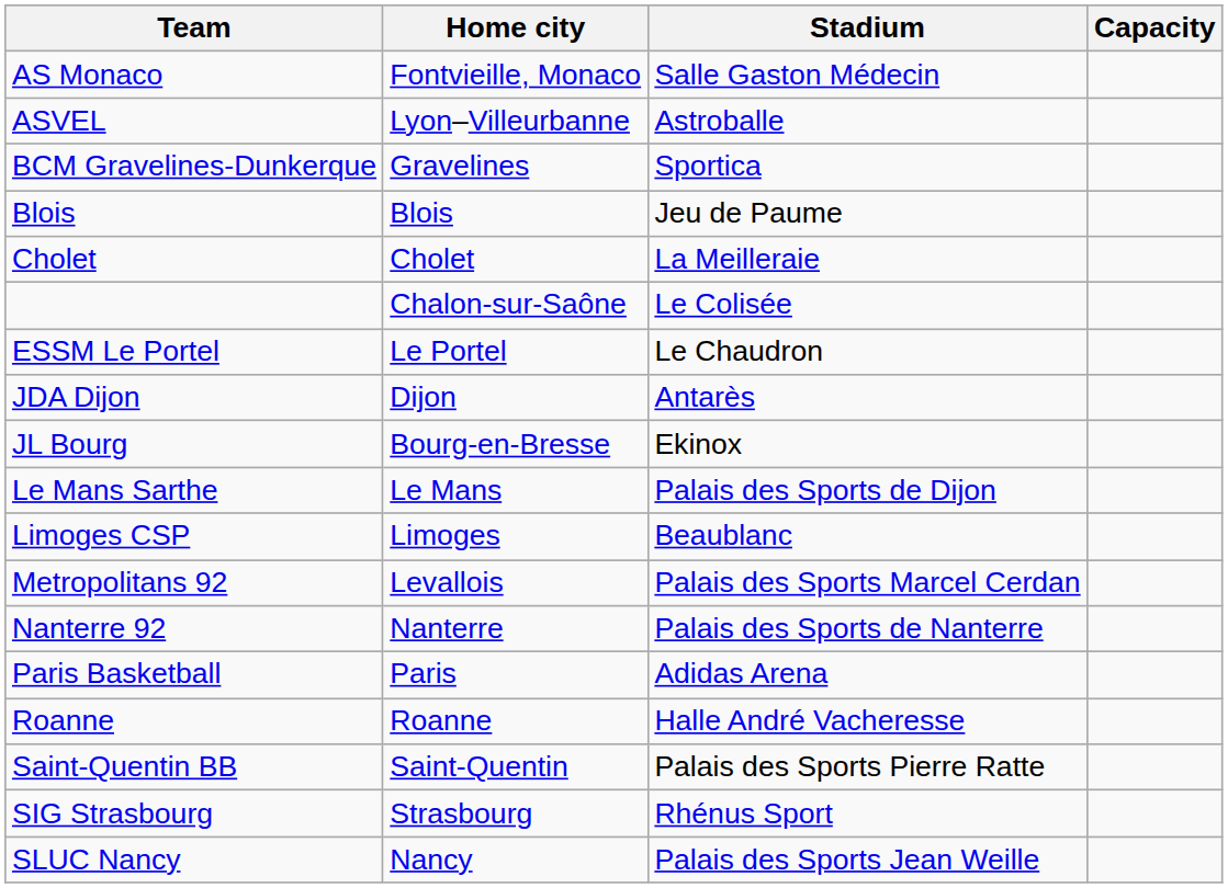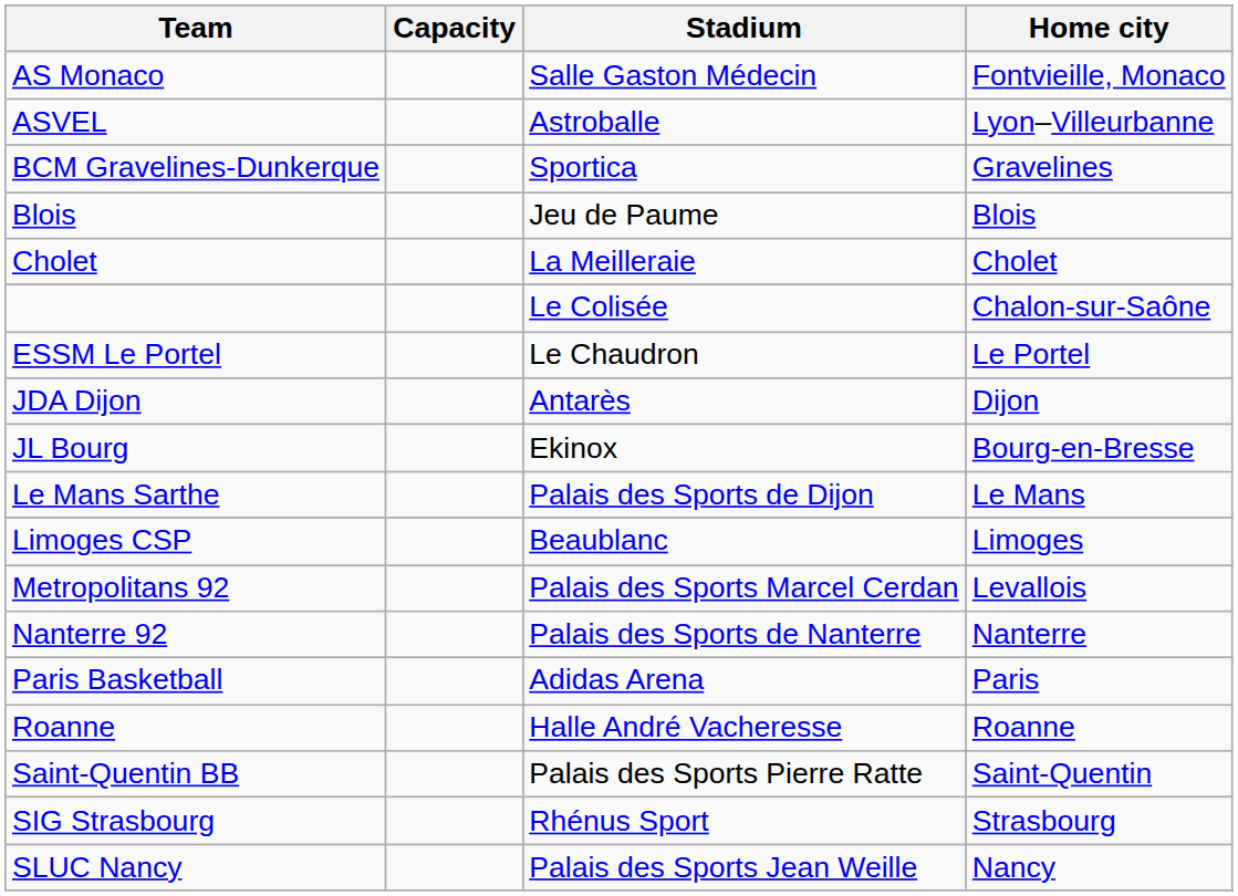 <table class="wikitable sortable">
 <tr>
 <th>Team</th>
+<th>Capacity</th>
+<th>Stadium</th>
 <th>Home city</th>
-<th>Stadium</th>
-<th>Capacity</th>
 </tr>
 <tr>
 <td><a href='#'>AS Monaco</a></td>
+<td> </td>
+<td><a href='#'>Salle Gaston Médecin</a></td>
 <td><a href='#'>Fontvieille, Monaco</a></td>
-<td><a href='#'>Salle Gaston Médecin</a></td>
-<td> </td>
 </tr>
 <tr>
 <td><a href='#'>ASVEL</a></td>
+<td></td>
+<td><a href='#'>Astroballe</a></td>
 <td><a href='#'>Lyon</a>–<a href='#'>Villeurbanne</a></td>
-<td><a href='#'>Astroballe</a></td>
-<td></td>
 </tr>
 <tr>
 <td><a href='#'>BCM Gravelines-Dunkerque</a></td>
+<td></td>
+<td><a href='#'>Sportica</a></td>
 <td><a href='#'>Gravelines</a></td>
-<td><a href='#'>Sportica</a></td>
-<td></td>
 </tr>
 <tr>
 <td><a href='#'>Blois</a></td>
+<td></td>
+<td>Jeu de Paume</td>
 <td><a href='#'>Blois</a></td>
-<td>Jeu de Paume</td>
-<td></td>
 </tr>
 <tr>
 <td><a href='#'>Cholet</a></td>
+<td></td>
+<td><a href='#'>La Meilleraie</a></td>
 <td><a href='#'>Cholet</a></td>
-<td><a href='#'>La Meilleraie</a></td>
-<td></td>
 </tr>
 <tr>
 <td></td>
+<td></td>
+<td><a href='#'>Le Colisée</a></td>
 <td><a href='#'>Chalon-sur-Saône</a></td>
-<td><a href='#'>Le Colisée</a></td>
-<td></td>
 </tr>
 <tr>
 <td><a href='#'>ESSM Le Portel</a></td>
+<td></td>
+<td>Le Chaudron</td>
 <td><a href='#'>Le Portel</a></td>
-<td>Le Chaudron</td>
-<td></td>
 </tr>
 <tr>
 <td><a href='#'>JDA Dijon</a></td>
+<td></td>
+<td><a href='#'>Antarès</a></td>
 <td><a href='#'>Dijon</a></td>
-<td><a href='#'>Antarès</a></td>
-<td></td>
 </tr>
 <tr>
 <td><a href='#'>JL Bourg</a></td>
+<td></td>
+<td>Ekinox</td>
 <td><a href='#'>Bourg-en-Bresse</a></td>
-<td>Ekinox</td>
-<td></td>
 </tr>
 <tr>
 <td><a href='#'>Le Mans Sarthe</a></td>
+<td></td>
+<td><a href='#'>Palais des Sports de Dijon</a></td>
 <td><a href='#'>Le Mans</a></td>
-<td><a href='#'>Palais des Sports de Dijon</a></td>
-<td></td>
 </tr>
 <tr>
 <td><a href='#'>Limoges CSP</a></td>
+<td></td>
+<td><a href='#'>Beaublanc</a></td>
 <td><a href='#'>Limoges</a></td>
-<td><a href='#'>Beaublanc</a></td>
-<td></td>
 </tr>
 <tr>
 <td><a href='#'>Metropolitans 92</a></td>
+<td></td>
+<td><a href='#'>Palais des Sports Marcel Cerdan</a></td>
 <td><a href='#'>Levallois</a></td>
-<td><a href='#'>Palais des Sports Marcel Cerdan</a></td>
-<td></td>
 </tr>
 <tr>
 <td><a href='#'>Nanterre 92</a></td>
+<td></td>
+<td><a href='#'>Palais des Sports de Nanterre</a></td>
 <td><a href='#'>Nanterre</a></td>
-<td><a href='#'>Palais des Sports de Nanterre</a></td>
-<td></td>
 </tr>
 <tr>
 <td><a href='#'>Paris Basketball</a></td>
+<td></td>
+<td><a href='#'>Adidas Arena</a></td>
 <td><a href='#'>Paris</a></td>
-<td><a href='#'>Adidas Arena</a></td>
-<td></td>
 </tr>
 <tr>
 <td><a href='#'>Roanne</a></td>
+<td></td>
+<td><a href='#'>Halle André Vacheresse</a></td>
 <td><a href='#'>Roanne</a></td>
-<td><a href='#'>Halle André Vacheresse</a></td>
-<td></td>
 </tr>
 <tr>
 <td><a href='#'>Saint-Quentin BB</a></td>
+<td></td>
+<td>Palais des Sports Pierre Ratte</td>
 <td><a href='#'>Saint-Quentin</a></td>
-<td>Palais des Sports Pierre Ratte</td>
-<td></td>
 </tr>
 <tr>
 <td><a href='#'>SIG Strasbourg</a></td>
+<td></td>
+<td><a href='#'>Rhénus Sport</a></td>
 <td><a href='#'>Strasbourg</a></td>
-<td><a href='#'>Rhénus Sport</a></td>
-<td></td>
 </tr>
 <tr>
 <td><a href='#'>SLUC Nancy</a></td>
+<td></td>
+<td><a href='#'>Palais des Sports Jean Weille</a></td>
 <td><a href='#'>Nancy</a></td>
-<td><a href='#'>Palais des Sports Jean Weille</a></td>
-<td></td>
 </tr>
 </table>
